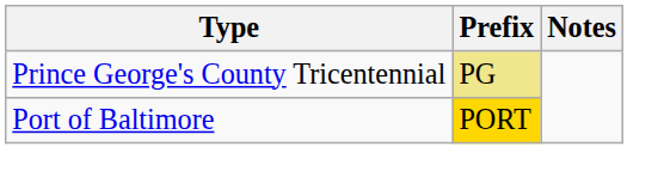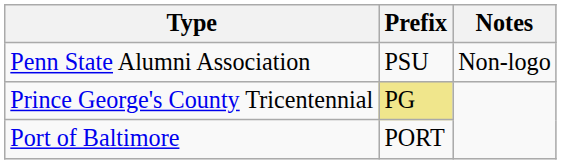 <table class="wikitable collapsible">
 <tr>
 <th>Type</th>
 <th>Prefix</th>
 <th>Notes</th>
 </tr>
 <tr>
+<td><a href='#'>Penn State</a> Alumni Association</td>
+<td>PSU</td>
+<td>Non-logo</td>
+</tr>
+<tr>
 <td><a href='#'>Prince George's County</a> Tricentennial</td>
 <td style="background: khaki;">PG</td>
 </tr>
 <tr>
 <td><a href='#'>Port of Baltimore</a></td>
-<td style="background: gold;">PORT</td>
+<td>PORT</td>
 </tr>
 </table>
